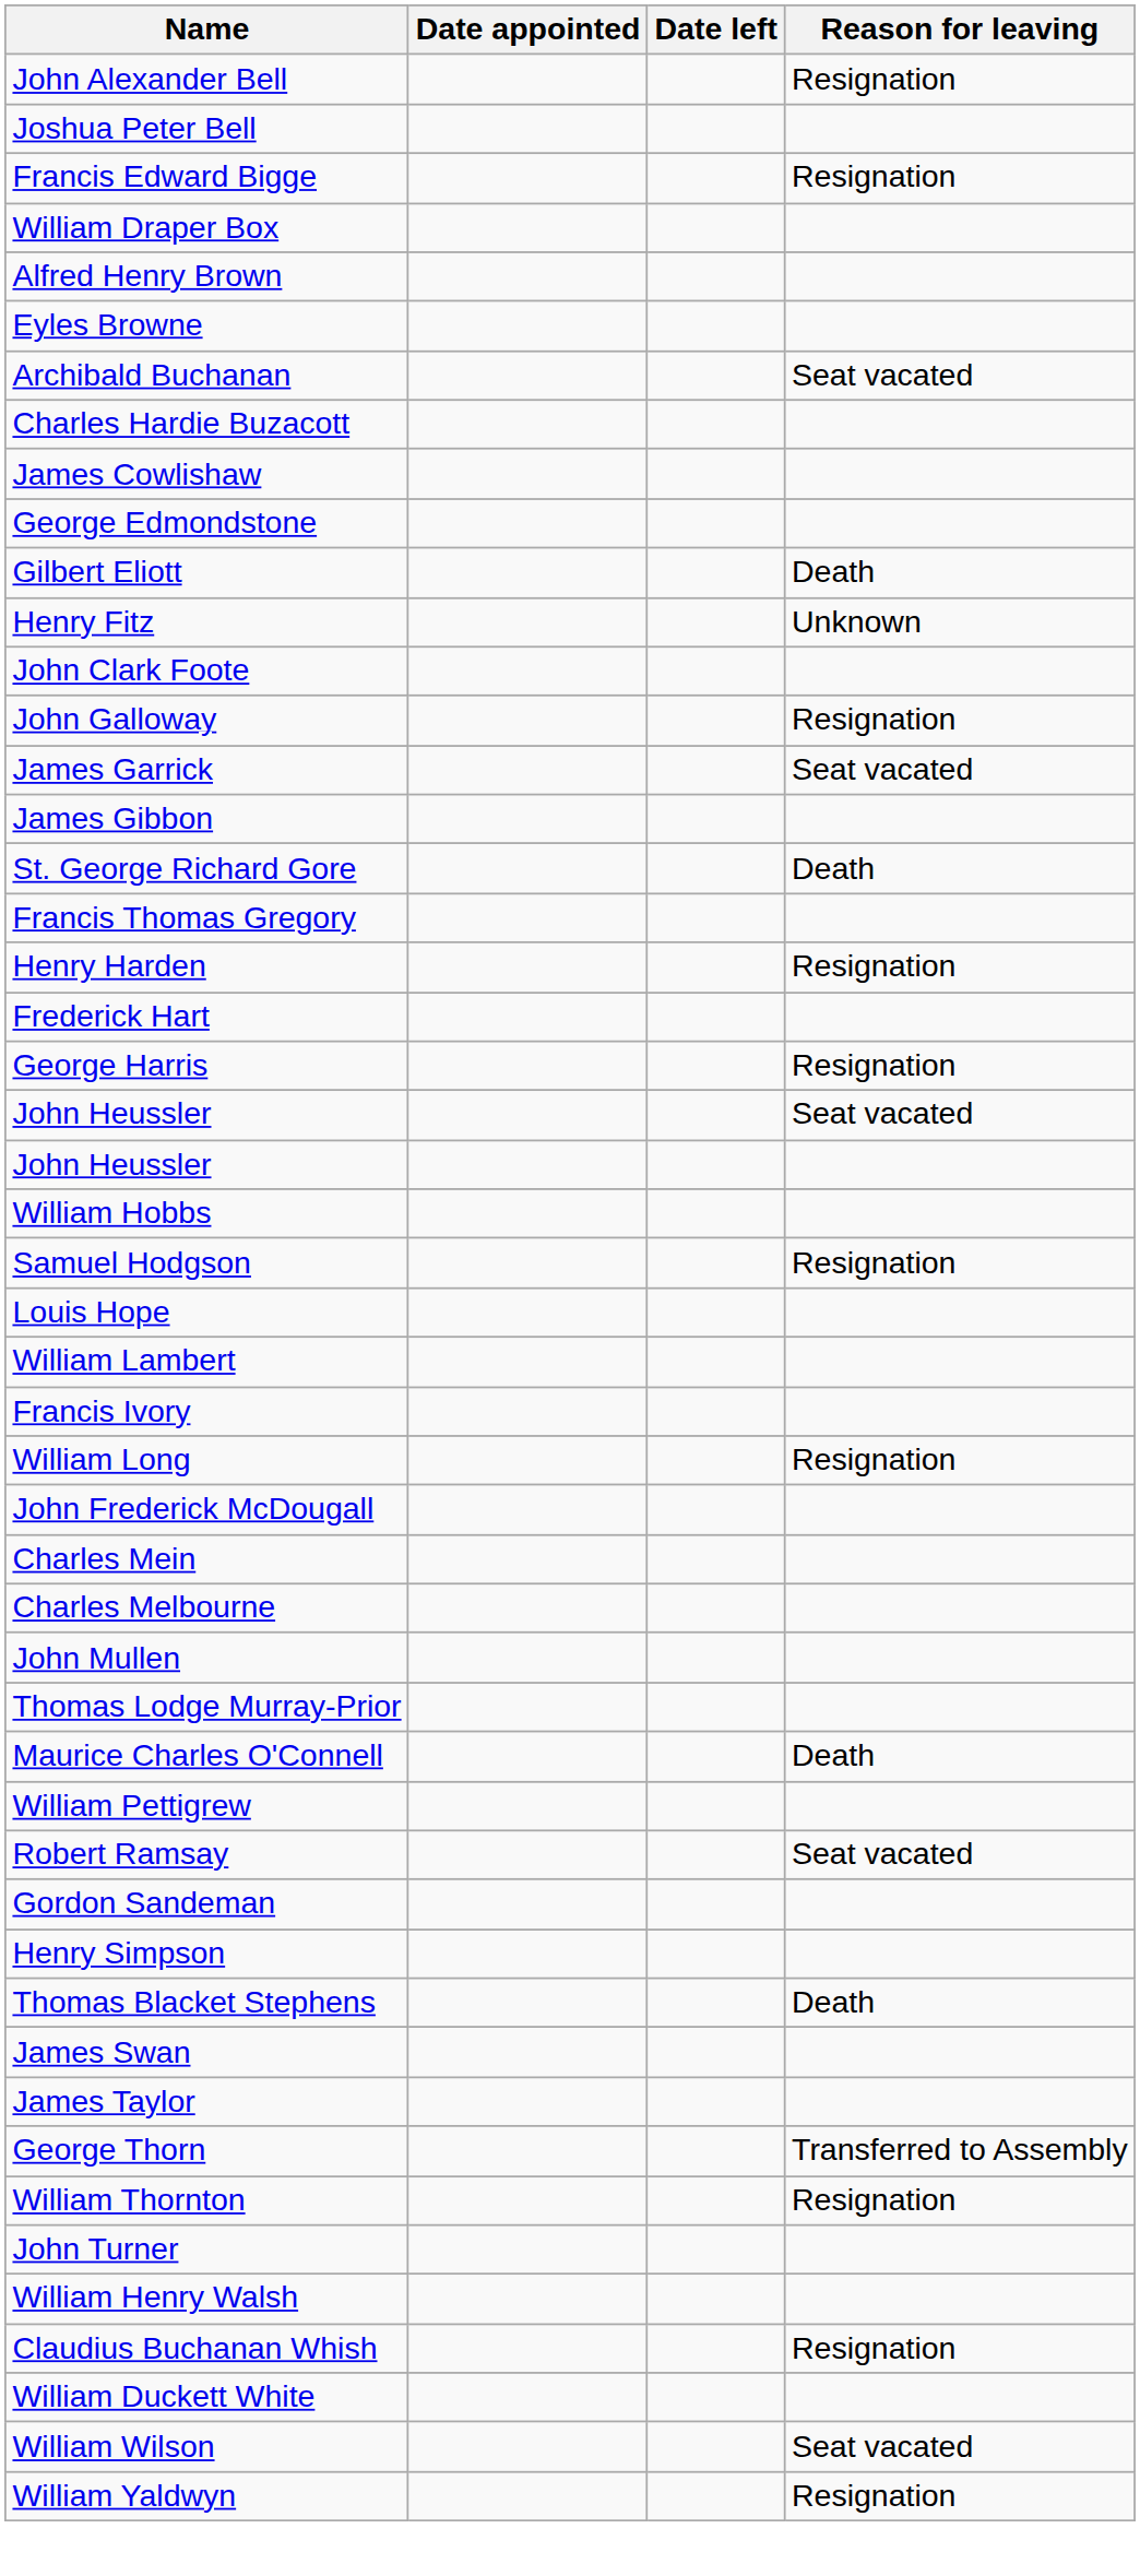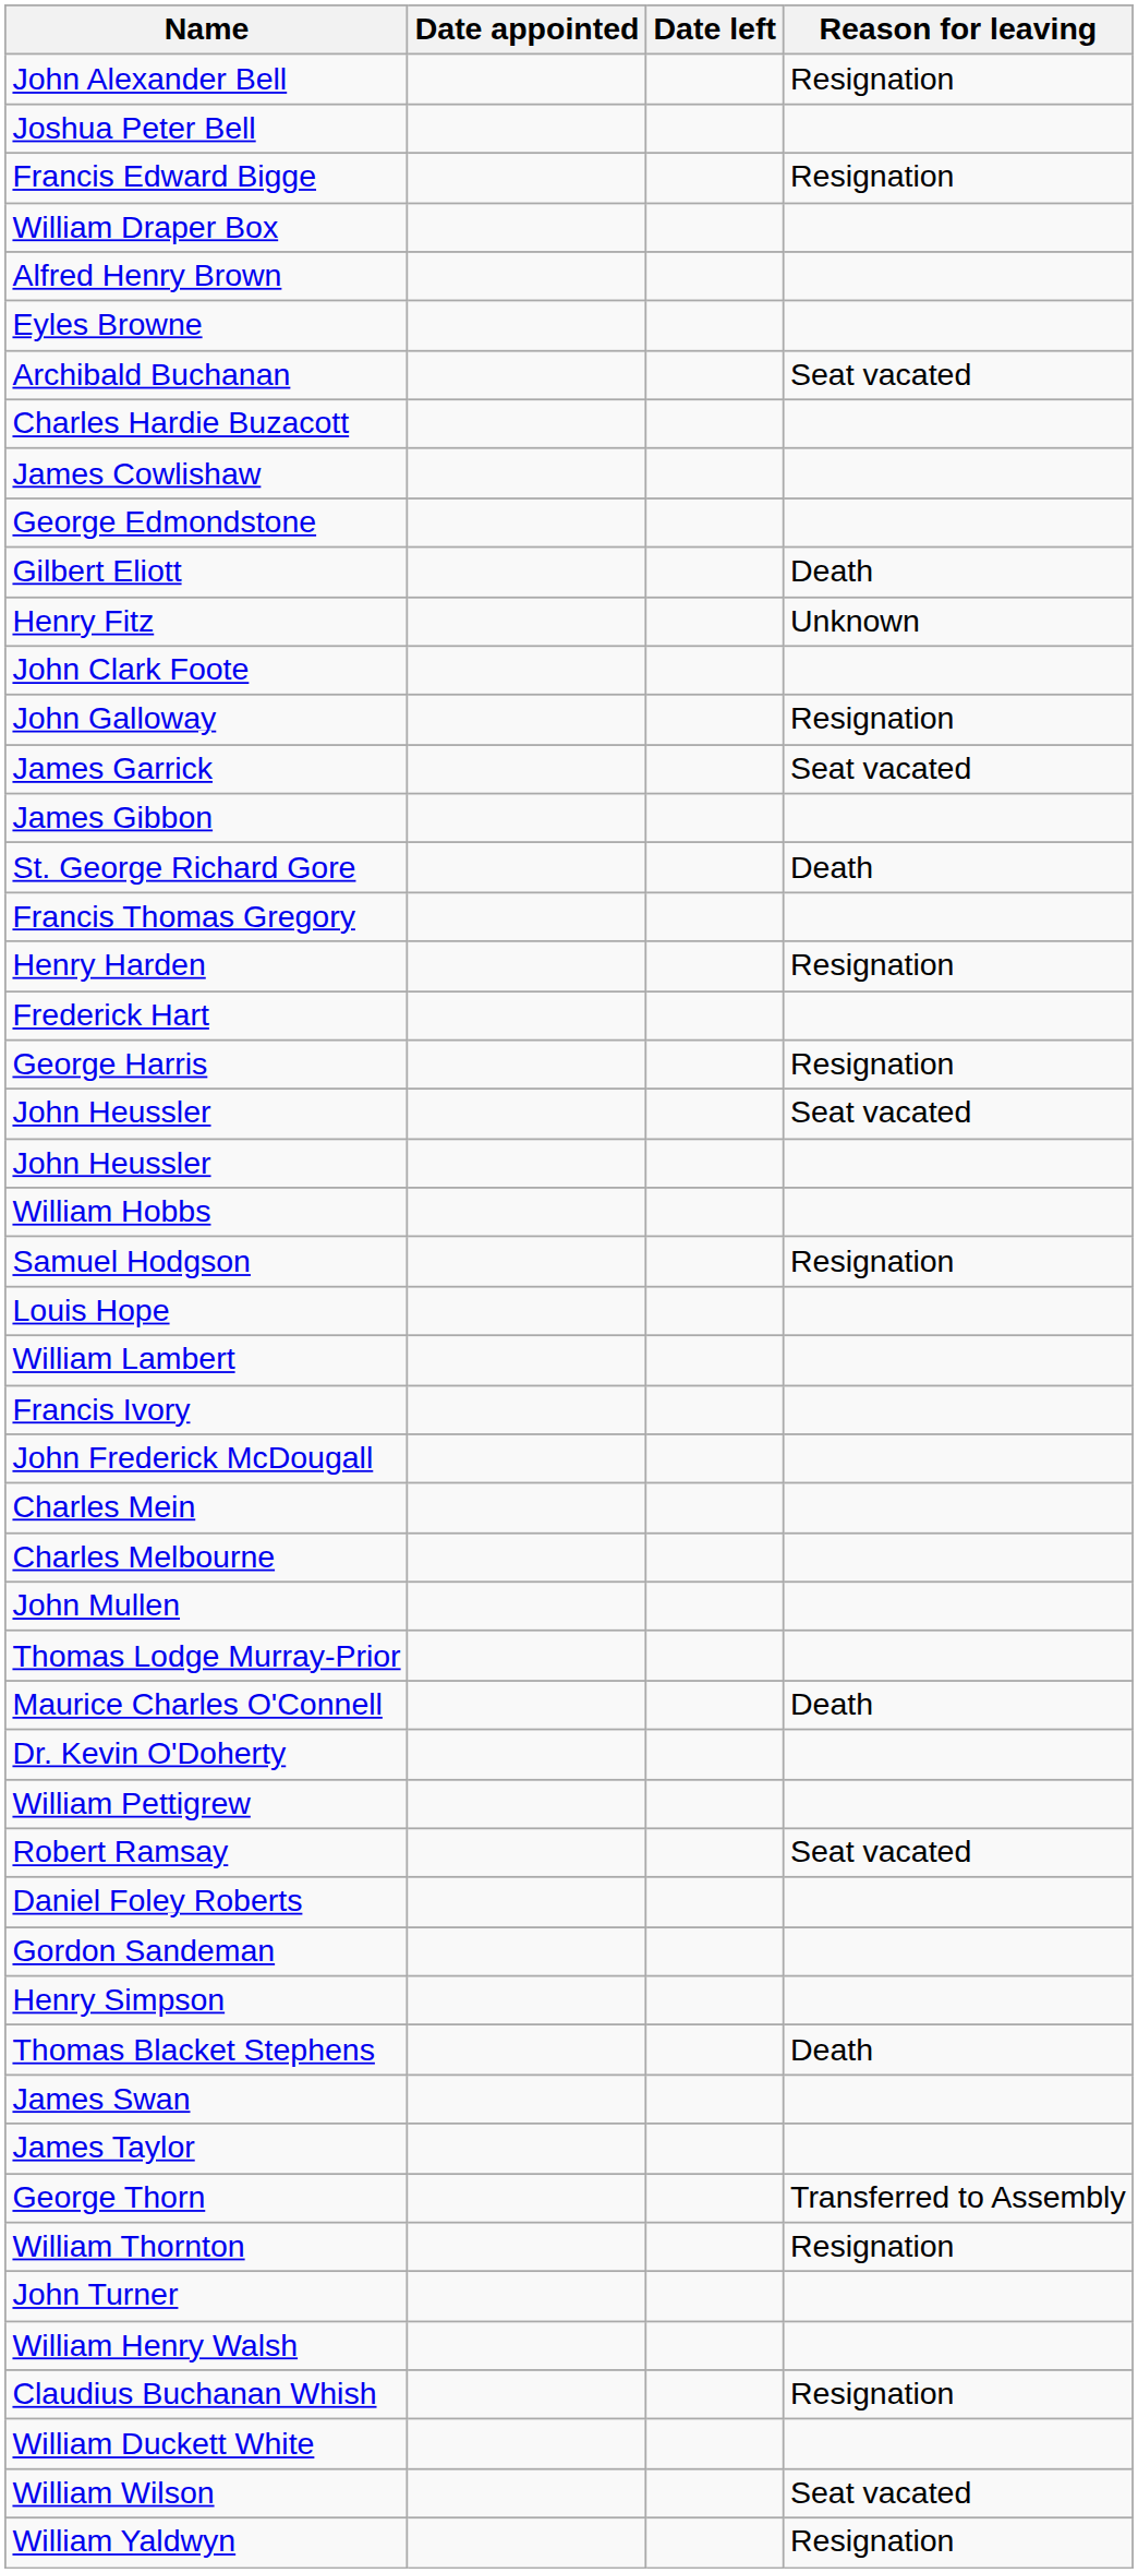 <table class="wikitable sortable">
 <tr>
 <th>Name</th>
 <th>Date appointed</th>
 <th>Date left</th>
 <th>Reason for leaving</th>
 </tr>
 <tr>
 <td><a href='#'>John Alexander Bell</a></td>
 <td></td>
 <td></td>
 <td>Resignation</td>
 </tr>
 <tr>
 <td><a href='#'>Joshua Peter Bell</a></td>
 <td></td>
 <td><em></em></td>
 <td></td>
 </tr>
 <tr>
 <td><a href='#'>Francis Edward Bigge</a></td>
 <td></td>
 <td></td>
 <td>Resignation</td>
 </tr>
 <tr>
 <td><a href='#'>William Draper Box</a></td>
 <td></td>
 <td><em></em></td>
 <td></td>
 </tr>
 <tr>
 <td><a href='#'>Alfred Henry Brown</a></td>
 <td></td>
 <td><em></em></td>
 <td></td>
 </tr>
 <tr>
 <td><a href='#'>Eyles Browne</a></td>
 <td></td>
 <td><em></em></td>
 <td></td>
 </tr>
 <tr>
 <td><a href='#'>Archibald Buchanan</a></td>
 <td></td>
 <td></td>
 <td>Seat vacated</td>
 </tr>
 <tr>
 <td><a href='#'>Charles Hardie Buzacott</a></td>
 <td></td>
 <td><em></em></td>
 <td></td>
 </tr>
 <tr>
 <td><a href='#'>James Cowlishaw</a></td>
 <td></td>
 <td><em></em></td>
 <td></td>
 </tr>
 <tr>
 <td><a href='#'>George Edmondstone</a></td>
 <td></td>
 <td><em></em></td>
 <td></td>
 </tr>
 <tr>
 <td><a href='#'>Gilbert Eliott</a></td>
 <td></td>
 <td></td>
 <td>Death</td>
 </tr>
 <tr>
 <td><a href='#'>Henry Fitz</a></td>
 <td></td>
 <td></td>
 <td>Unknown</td>
 </tr>
 <tr>
 <td><a href='#'>John Clark Foote</a></td>
 <td></td>
 <td><em></em></td>
 <td></td>
 </tr>
 <tr>
 <td><a href='#'>John Galloway</a></td>
 <td></td>
 <td></td>
 <td>Resignation</td>
 </tr>
 <tr>
 <td><a href='#'>James Garrick</a></td>
 <td></td>
 <td></td>
 <td>Seat vacated</td>
 </tr>
 <tr>
 <td><a href='#'>James Gibbon</a></td>
 <td></td>
 <td><em></em></td>
 <td></td>
 </tr>
 <tr>
 <td><a href='#'>St. George Richard Gore</a></td>
 <td></td>
 <td></td>
 <td>Death</td>
 </tr>
 <tr>
 <td><a href='#'>Francis Thomas Gregory</a></td>
 <td></td>
 <td><em></em></td>
 <td></td>
 </tr>
 <tr>
 <td><a href='#'>Henry Harden</a></td>
 <td></td>
 <td></td>
 <td>Resignation</td>
 </tr>
 <tr>
 <td><a href='#'>Frederick Hart</a></td>
 <td></td>
 <td><em></em></td>
 <td></td>
 </tr>
 <tr>
 <td><a href='#'>George Harris</a></td>
 <td></td>
 <td></td>
 <td>Resignation</td>
 </tr>
 <tr>
 <td><a href='#'>John Heussler</a></td>
 <td></td>
 <td></td>
 <td>Seat vacated</td>
 </tr>
 <tr>
 <td><a href='#'>John Heussler</a></td>
 <td></td>
 <td><em></em></td>
 <td></td>
 </tr>
 <tr>
 <td><a href='#'>William Hobbs</a></td>
 <td></td>
 <td><em></em></td>
 <td></td>
 </tr>
 <tr>
 <td><a href='#'>Samuel Hodgson</a></td>
 <td></td>
 <td></td>
 <td>Resignation</td>
 </tr>
 <tr>
 <td><a href='#'>Louis Hope</a></td>
 <td></td>
 <td><em></em></td>
 <td></td>
 </tr>
 <tr>
 <td><a href='#'>William Lambert</a></td>
 <td></td>
 <td><em></em></td>
 <td></td>
 </tr>
 <tr>
 <td><a href='#'>Francis Ivory</a></td>
 <td></td>
 <td><em></em></td>
 <td></td>
 </tr>
 <tr>
-<td><a href='#'>William Long</a></td>
-<td></td>
-<td></td>
-<td>Resignation</td>
-</tr>
-<tr>
 <td><a href='#'>John Frederick McDougall</a></td>
 <td></td>
 <td><em></em></td>
 <td></td>
 </tr>
 <tr>
 <td><a href='#'>Charles Mein</a></td>
 <td></td>
 <td><em></em></td>
 <td></td>
 </tr>
 <tr>
 <td><a href='#'>Charles Melbourne</a></td>
 <td></td>
 <td><em></em></td>
 <td></td>
 </tr>
 <tr>
 <td><a href='#'>John Mullen</a></td>
 <td></td>
 <td><em></em></td>
 <td></td>
 </tr>
 <tr>
 <td><a href='#'>Thomas Lodge Murray-Prior</a></td>
 <td></td>
 <td><em></em></td>
 <td></td>
 </tr>
 <tr>
 <td><a href='#'>Maurice Charles O'Connell</a></td>
 <td></td>
 <td></td>
 <td>Death</td>
 </tr>
 <tr>
+<td><a href='#'>Dr. Kevin O'Doherty</a></td>
+<td></td>
+<td><em></em></td>
+<td></td>
+</tr>
+<tr>
 <td><a href='#'>William Pettigrew</a></td>
 <td></td>
 <td><em></em></td>
 <td></td>
 </tr>
 <tr>
 <td><a href='#'>Robert Ramsay</a></td>
 <td></td>
 <td></td>
 <td>Seat vacated</td>
+</tr>
+<tr>
+<td><a href='#'>Daniel Foley Roberts</a></td>
+<td></td>
+<td><em></em></td>
+<td></td>
 </tr>
 <tr>
 <td><a href='#'>Gordon Sandeman</a></td>
 <td></td>
 <td><em></em></td>
 <td></td>
 </tr>
 <tr>
 <td><a href='#'>Henry Simpson</a></td>
 <td></td>
 <td><em></em></td>
 <td></td>
 </tr>
 <tr>
 <td><a href='#'>Thomas Blacket Stephens</a></td>
 <td></td>
 <td></td>
 <td>Death</td>
 </tr>
 <tr>
 <td><a href='#'>James Swan</a></td>
 <td></td>
 <td><em></em></td>
 <td></td>
 </tr>
 <tr>
 <td><a href='#'>James Taylor</a></td>
 <td></td>
 <td><em></em></td>
 <td></td>
 </tr>
 <tr>
 <td><a href='#'>George Thorn</a></td>
 <td></td>
 <td></td>
 <td>Transferred to Assembly</td>
 </tr>
 <tr>
 <td><a href='#'>William Thornton</a></td>
 <td></td>
 <td></td>
 <td>Resignation</td>
 </tr>
 <tr>
 <td><a href='#'>John Turner</a></td>
 <td></td>
 <td><em></em></td>
 <td></td>
 </tr>
 <tr>
 <td><a href='#'>William Henry Walsh</a></td>
 <td></td>
 <td><em></em></td>
 <td></td>
 </tr>
 <tr>
 <td><a href='#'>Claudius Buchanan Whish</a></td>
 <td></td>
 <td></td>
 <td>Resignation</td>
 </tr>
 <tr>
 <td><a href='#'>William Duckett White</a></td>
 <td></td>
 <td><em></em></td>
 <td></td>
 </tr>
 <tr>
 <td><a href='#'>William Wilson</a></td>
 <td></td>
 <td></td>
 <td>Seat vacated</td>
 </tr>
 <tr>
 <td><a href='#'>William Yaldwyn</a></td>
 <td></td>
 <td></td>
 <td>Resignation</td>
 </tr>
 </table>
